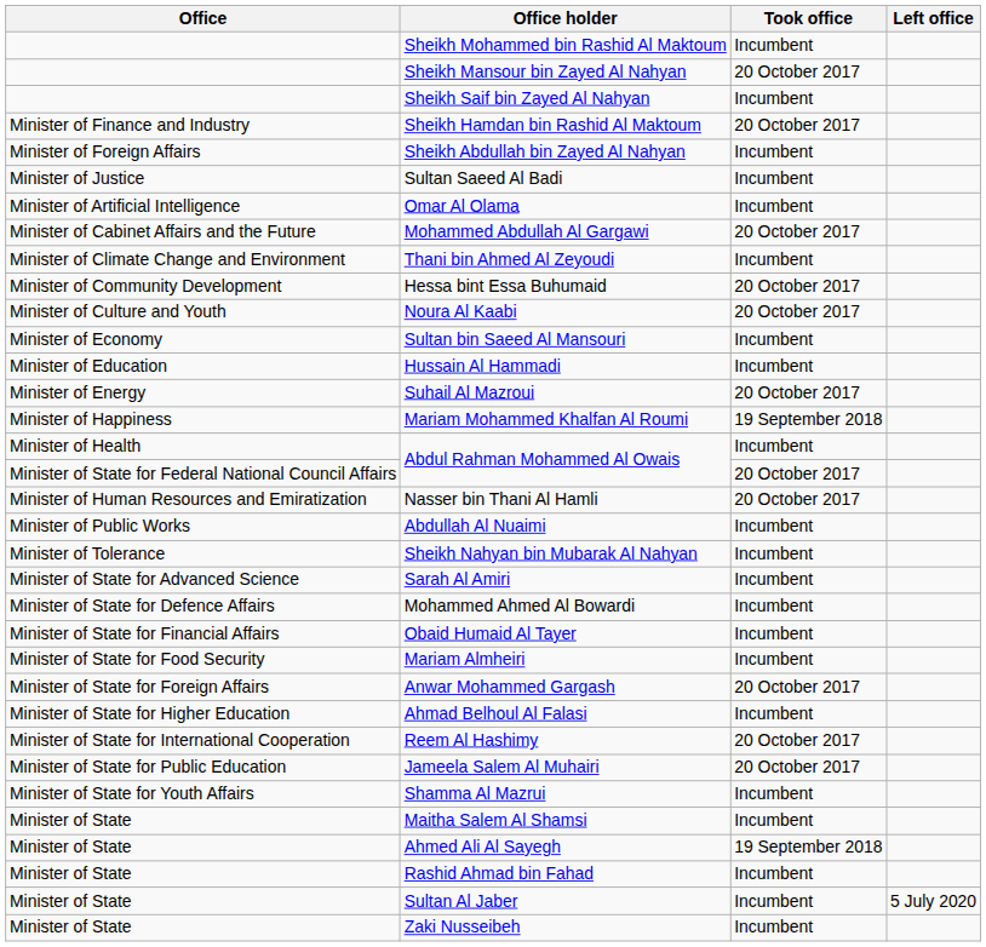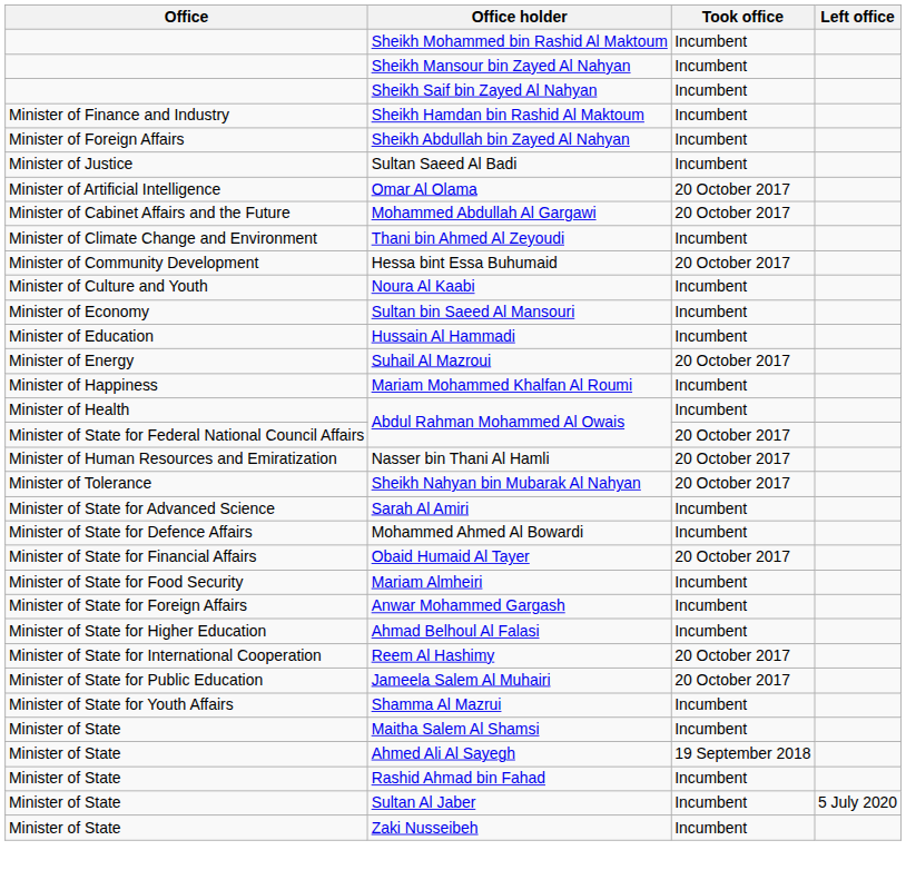 <table class="wikitable" style="margin-left: auto; margin-right: auto; border: none;">
 <tr>
 <th>Office</th>
 <th>Office holder</th>
 <th>Took office</th>
 <th>Left office</th>
 </tr>
 <tr>
 <td></td>
 <td><a href='#'>Sheikh Mohammed bin Rashid Al Maktoum</a></td>
 <td>Incumbent</td>
 <td></td>
 </tr>
 <tr>
 <td></td>
 <td><a href='#'>Sheikh Mansour bin Zayed Al Nahyan</a></td>
-<td>20 October 2017</td>
+<td>Incumbent</td>
 <td></td>
 </tr>
 <tr>
 <td></td>
 <td><a href='#'>Sheikh Saif bin Zayed Al Nahyan</a></td>
 <td>Incumbent</td>
 <td></td>
 </tr>
 <tr>
 <td>Minister of Finance and Industry</td>
 <td><a href='#'>Sheikh Hamdan bin Rashid Al Maktoum</a></td>
-<td>20 October 2017</td>
+<td>Incumbent</td>
 <td></td>
 </tr>
 <tr>
 <td>Minister of Foreign Affairs</td>
 <td><a href='#'>Sheikh Abdullah bin Zayed Al Nahyan</a></td>
 <td>Incumbent</td>
 <td></td>
 </tr>
 <tr>
 <td>Minister of Justice</td>
 <td>Sultan Saeed Al Badi</td>
 <td>Incumbent</td>
 <td></td>
 </tr>
 <tr>
 <td>Minister of Artificial Intelligence</td>
 <td><a href='#'>Omar Al Olama</a></td>
-<td>Incumbent</td>
+<td>20 October 2017</td>
 <td></td>
 </tr>
 <tr>
 <td>Minister of Cabinet Affairs and the Future</td>
 <td><a href='#'>Mohammed Abdullah Al Gargawi</a></td>
 <td>20 October 2017</td>
 <td></td>
 </tr>
 <tr>
 <td>Minister of Climate Change and Environment</td>
 <td><a href='#'>Thani bin Ahmed Al Zeyoudi</a></td>
 <td>Incumbent</td>
 <td></td>
 </tr>
 <tr>
 <td>Minister of Community Development</td>
 <td>Hessa bint Essa Buhumaid</td>
 <td>20 October 2017</td>
 <td></td>
 </tr>
 <tr>
 <td>Minister of Culture and Youth</td>
 <td><a href='#'>Noura Al Kaabi</a></td>
-<td>20 October 2017</td>
+<td>Incumbent</td>
 <td></td>
 </tr>
 <tr>
 <td>Minister of Economy</td>
 <td><a href='#'>Sultan bin Saeed Al Mansouri</a></td>
 <td>Incumbent</td>
 <td></td>
 </tr>
 <tr>
 <td>Minister of Education</td>
 <td><a href='#'>Hussain Al Hammadi</a></td>
 <td>Incumbent</td>
 <td></td>
 </tr>
 <tr>
 <td>Minister of Energy</td>
 <td><a href='#'>Suhail Al Mazroui</a></td>
 <td>20 October 2017</td>
 <td></td>
 </tr>
 <tr>
 <td>Minister of Happiness</td>
 <td><a href='#'>Mariam Mohammed Khalfan Al Roumi</a></td>
-<td>19 September 2018</td>
+<td>Incumbent</td>
 <td></td>
 </tr>
 <tr>
 <td>Minister of Health</td>
 <td rowspan="2"><a href='#'>Abdul Rahman Mohammed Al Owais</a></td>
 <td>Incumbent</td>
 <td></td>
 </tr>
 <tr>
 <td>Minister of State for Federal National Council Affairs</td>
 <td>20 October 2017</td>
 <td></td>
 </tr>
 <tr>
 <td>Minister of Human Resources and Emiratization</td>
 <td>Nasser bin Thani Al Hamli</td>
 <td>20 October 2017</td>
 <td></td>
 </tr>
 <tr>
-<td>Minister of Public Works</td>
-<td><a href='#'>Abdullah Al Nuaimi</a></td>
-<td>Incumbent</td>
-<td></td>
-</tr>
-<tr>
 <td>Minister of Tolerance</td>
 <td><a href='#'>Sheikh Nahyan bin Mubarak Al Nahyan</a></td>
-<td>Incumbent</td>
+<td>20 October 2017</td>
 <td></td>
 </tr>
 <tr>
 <td>Minister of State for Advanced Science</td>
 <td><a href='#'>Sarah Al Amiri</a></td>
 <td>Incumbent</td>
 <td></td>
 </tr>
 <tr>
 <td>Minister of State for Defence Affairs</td>
 <td>Mohammed Ahmed Al Bowardi</td>
 <td>Incumbent</td>
 <td></td>
 </tr>
 <tr>
 <td>Minister of State for Financial Affairs</td>
 <td><a href='#'>Obaid Humaid Al Tayer</a></td>
-<td>Incumbent</td>
+<td>20 October 2017</td>
 <td></td>
 </tr>
 <tr>
 <td>Minister of State for Food Security</td>
 <td><a href='#'>Mariam Almheiri</a></td>
 <td>Incumbent</td>
 <td></td>
 </tr>
 <tr>
 <td>Minister of State for Foreign Affairs</td>
 <td><a href='#'>Anwar Mohammed Gargash</a></td>
-<td>20 October 2017</td>
+<td>Incumbent</td>
 <td></td>
 </tr>
 <tr>
 <td>Minister of State for Higher Education</td>
 <td><a href='#'>Ahmad Belhoul Al Falasi</a></td>
 <td>Incumbent</td>
 <td></td>
 </tr>
 <tr>
 <td>Minister of State for International Cooperation</td>
 <td><a href='#'>Reem Al Hashimy</a></td>
 <td>20 October 2017</td>
 <td></td>
 </tr>
 <tr>
 <td>Minister of State for Public Education</td>
 <td><a href='#'>Jameela Salem Al Muhairi</a></td>
 <td>20 October 2017</td>
 <td></td>
 </tr>
 <tr>
 <td>Minister of State for Youth Affairs</td>
 <td><a href='#'>Shamma Al Mazrui</a></td>
 <td>Incumbent</td>
 <td></td>
 </tr>
 <tr>
 <td>Minister of State</td>
 <td><a href='#'>Maitha Salem Al Shamsi</a></td>
 <td>Incumbent</td>
 <td></td>
 </tr>
 <tr>
 <td>Minister of State</td>
 <td><a href='#'>Ahmed Ali Al Sayegh</a></td>
 <td>19 September 2018</td>
 <td></td>
 </tr>
 <tr>
 <td>Minister of State</td>
 <td><a href='#'>Rashid Ahmad bin Fahad</a></td>
 <td>Incumbent</td>
 <td></td>
 </tr>
 <tr>
 <td>Minister of State</td>
 <td><a href='#'>Sultan Al Jaber</a></td>
 <td>Incumbent</td>
 <td>5 July 2020</td>
 </tr>
 <tr>
 <td>Minister of State</td>
 <td><a href='#'>Zaki Nusseibeh</a></td>
 <td>Incumbent</td>
 <td></td>
 </tr>
 </table>
